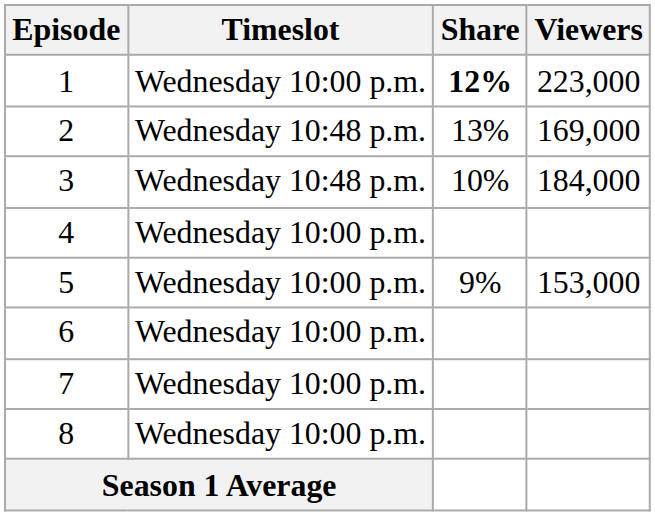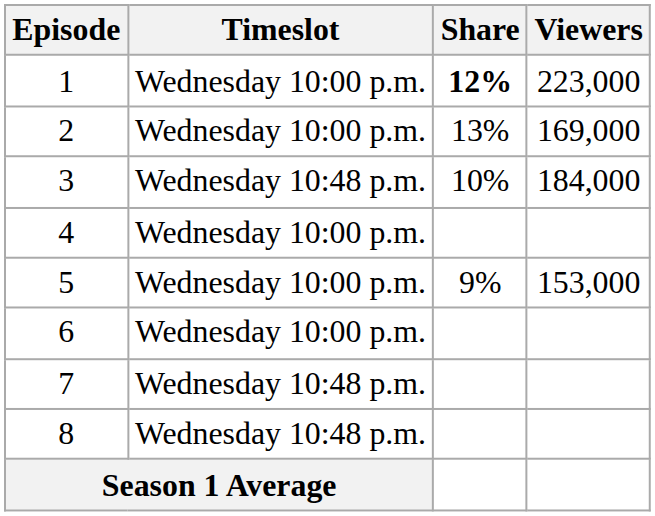 <table class="wikitable" style="text-align:center; background:#fff;">
 <tr>
 <th>Episode</th>
 <th>Timeslot</th>
 <th>Share</th>
 <th>Viewers</th>
 </tr>
 <tr>
 <td>1</td>
 <td>Wednesday 10:00 p.m.</td>
 <td><strong>12%</strong></td>
 <td>223,000</td>
 </tr>
 <tr>
 <td>2</td>
-<td>Wednesday 10:48 p.m.</td>
+<td>Wednesday 10:00 p.m.</td>
 <td>13%</td>
 <td>169,000</td>
 </tr>
 <tr>
 <td>3</td>
 <td>Wednesday 10:48 p.m.</td>
 <td>10%</td>
 <td>184,000</td>
 </tr>
 <tr>
 <td>4</td>
 <td>Wednesday 10:00 p.m.</td>
 <td></td>
 <td></td>
 </tr>
 <tr>
 <td>5</td>
 <td>Wednesday 10:00 p.m.</td>
 <td>9%</td>
 <td>153,000</td>
 </tr>
 <tr>
 <td>6</td>
 <td>Wednesday 10:00 p.m.</td>
 <td></td>
 <td></td>
 </tr>
 <tr>
 <td>7</td>
-<td>Wednesday 10:00 p.m.</td>
+<td>Wednesday 10:48 p.m.</td>
 <td></td>
 <td></td>
 </tr>
 <tr>
 <td>8</td>
-<td>Wednesday 10:00 p.m.</td>
+<td>Wednesday 10:48 p.m.</td>
 <td></td>
 <td></td>
 </tr>
 <tr>
 <th colspan=2>Season 1 Average</th>
 <td></td>
 <td></td>
 </tr>
 </table>
